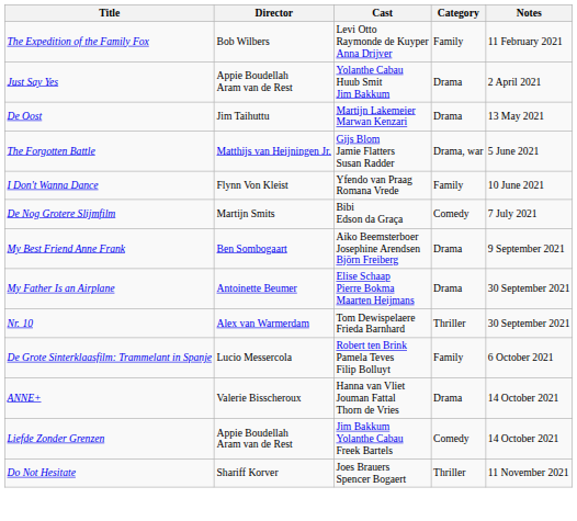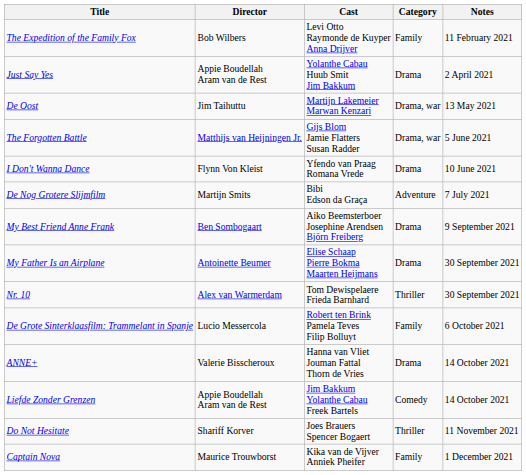 <table class="wikitable">
 <tr>
 <th>Title</th>
 <th>Director</th>
 <th>Cast</th>
 <th>Category</th>
 <th>Notes</th>
 </tr>
 <tr>
 <td><em><a href='#'>The Expedition of the Family Fox</a></em></td>
 <td>Bob Wilbers</td>
 <td>Levi Otto<br>Raymonde de Kuyper<br><a href='#'>Anna Drijver</a></td>
 <td>Family</td>
 <td>11 February 2021</td>
 </tr>
 <tr>
 <td><em><a href='#'>Just Say Yes</a></em></td>
 <td>Appie Boudellah<br>Aram van de Rest</td>
 <td><a href='#'>Yolanthe Cabau</a><br>Huub Smit<br><a href='#'>Jim Bakkum</a></td>
 <td>Drama</td>
 <td>2 April 2021</td>
 </tr>
 <tr>
 <td><em><a href='#'>De Oost</a></em></td>
 <td>Jim Taihuttu</td>
 <td><a href='#'>Martijn Lakemeier</a><br><a href='#'>Marwan Kenzari</a></td>
-<td>Drama</td>
+<td>Drama, war</td>
 <td>13 May 2021</td>
 </tr>
 <tr>
 <td><em><a href='#'>The Forgotten Battle</a></em></td>
 <td><a href='#'>Matthijs van Heijningen Jr.</a></td>
 <td><a href='#'>Gijs Blom</a><br>Jamie Flatters<br>Susan Radder</td>
 <td>Drama, war</td>
 <td>5 June 2021</td>
 </tr>
 <tr>
 <td><em><a href='#'>I Don't Wanna Dance</a></em></td>
 <td>Flynn Von Kleist</td>
 <td>Yfendo van Praag<br>Romana Vrede</td>
-<td>Family</td>
+<td>Drama</td>
 <td>10 June 2021</td>
 </tr>
 <tr>
 <td><em><a href='#'>De Nog Grotere Slijmfilm</a></em></td>
 <td>Martijn Smits</td>
 <td>Bibi<br>Edson da Graça</td>
-<td>Comedy</td>
+<td>Adventure</td>
 <td>7 July 2021</td>
 </tr>
 <tr>
 <td><em><a href='#'>My Best Friend Anne Frank</a></em></td>
 <td><a href='#'>Ben Sombogaart</a></td>
 <td>Aiko Beemsterboer<br>Josephine Arendsen<br><a href='#'>Björn Freiberg</a></td>
 <td>Drama</td>
 <td>9 September 2021</td>
 </tr>
 <tr>
 <td><em><a href='#'>My Father Is an Airplane</a></em></td>
 <td><a href='#'>Antoinette Beumer</a></td>
 <td><a href='#'>Elise Schaap</a><br><a href='#'>Pierre Bokma</a><br><a href='#'>Maarten Heijmans</a></td>
 <td>Drama</td>
 <td>30 September 2021</td>
 </tr>
 <tr>
 <td><em><a href='#'>Nr. 10</a></em></td>
 <td><a href='#'>Alex van Warmerdam</a></td>
 <td>Tom Dewispelaere<br>Frieda Barnhard</td>
 <td>Thriller</td>
 <td>30 September 2021</td>
 </tr>
 <tr>
 <td><em><a href='#'>De Grote Sinterklaasfilm: Trammelant in Spanje</a></em></td>
 <td>Lucio Messercola</td>
 <td><a href='#'>Robert ten Brink</a><br>Pamela Teves<br>Filip Bolluyt</td>
 <td>Family</td>
 <td>6 October 2021</td>
 </tr>
 <tr>
 <td><em><a href='#'>ANNE+</a></em></td>
 <td>Valerie Bisscheroux</td>
 <td>Hanna van Vliet<br>Jouman Fattal<br>Thorn de Vries</td>
 <td>Drama</td>
 <td>14 October 2021</td>
 </tr>
 <tr>
 <td><em><a href='#'>Liefde Zonder Grenzen</a></em></td>
 <td>Appie Boudellah<br>Aram van de Rest</td>
 <td><a href='#'>Jim Bakkum</a><br><a href='#'>Yolanthe Cabau</a><br>Freek Bartels</td>
 <td>Comedy</td>
 <td>14 October 2021</td>
 </tr>
 <tr>
 <td><em><a href='#'>Do Not Hesitate</a></em></td>
 <td>Shariff Korver</td>
 <td>Joes Brauers<br>Spencer Bogaert</td>
 <td>Thriller</td>
 <td>11 November 2021</td>
 </tr>
+<tr>
+<td><em><a href='#'>Captain Nova</a></em></td>
+<td>Maurice Trouwborst</td>
+<td>Kika van de Vijver<br>Anniek Pheifer</td>
+<td>Family</td>
+<td>1 December 2021</td>
+</tr>
 </table>
